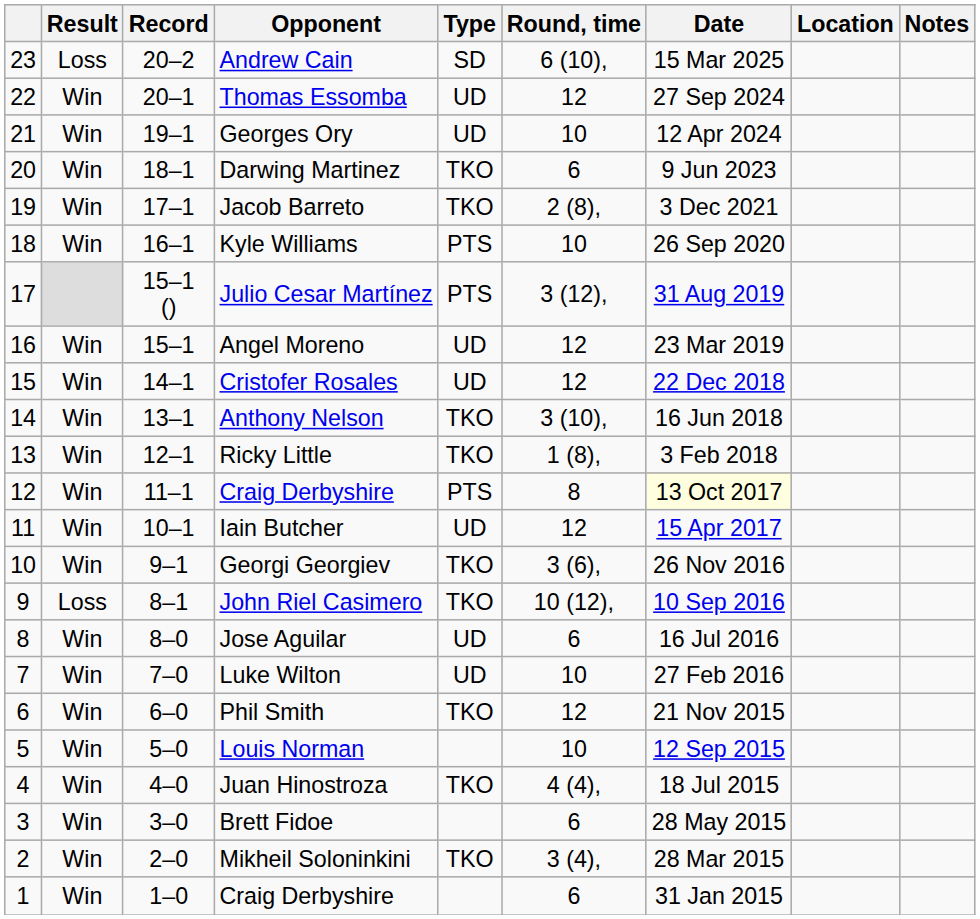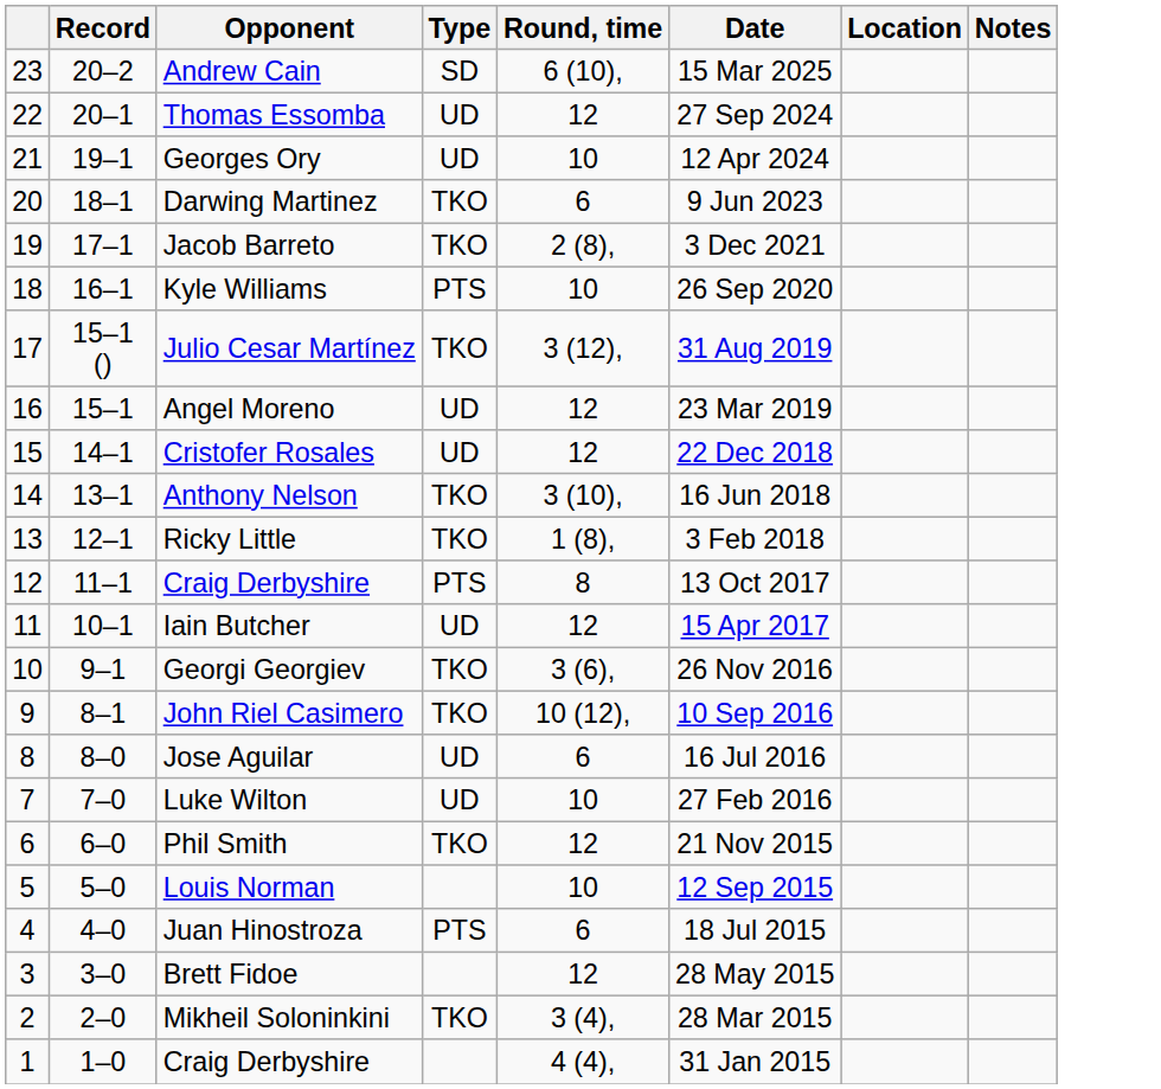 <table class="wikitable" style="text-align:center; font-size:95%">
 <tr>
 <th></th>
-<th>Result</th>
 <th>Record</th>
 <th>Opponent</th>
 <th>Type</th>
 <th>Round, time</th>
 <th>Date</th>
 <th>Location</th>
 <th>Notes</th>
 </tr>
 <tr>
 <td>23</td>
-<td>Loss</td>
 <td>20–2<br></td>
 <td style="text-align:left;"><a href='#'>Andrew Cain</a></td>
 <td>SD</td>
 <td>6 (10), </td>
 <td>15 Mar 2025</td>
 <td style="text-align:left;"></td>
 <td style="text-align:left;"></td>
 </tr>
 <tr>
 <td>22</td>
-<td>Win</td>
 <td>20–1<br></td>
 <td style="text-align:left;"><a href='#'>Thomas Essomba</a></td>
 <td>UD</td>
 <td>12</td>
 <td>27 Sep 2024</td>
 <td style="text-align:left;"></td>
 <td style="text-align:left;"></td>
 </tr>
 <tr>
 <td>21</td>
-<td>Win</td>
 <td>19–1<br></td>
 <td style="text-align:left;">Georges Ory</td>
 <td>UD</td>
 <td>10</td>
 <td>12 Apr 2024</td>
 <td style="text-align:left;"></td>
 <td style="text-align:left;"></td>
 </tr>
 <tr>
 <td>20</td>
-<td>Win</td>
 <td>18–1<br></td>
 <td style="text-align:left;">Darwing Martinez</td>
 <td>TKO</td>
 <td>6</td>
 <td>9 Jun 2023</td>
 <td style="text-align:left;"></td>
 <td></td>
 </tr>
 <tr>
 <td>19</td>
-<td>Win</td>
 <td>17–1<br></td>
 <td style="text-align:left;">Jacob Barreto</td>
 <td>TKO</td>
 <td>2 (8), </td>
 <td>3 Dec 2021</td>
 <td style="text-align:left;"></td>
 <td></td>
 </tr>
 <tr>
 <td>18</td>
-<td>Win</td>
 <td>16–1<br></td>
 <td style="text-align:left;">Kyle Williams</td>
 <td>PTS</td>
 <td>10</td>
 <td>26 Sep 2020</td>
 <td style="text-align:left;"></td>
 <td></td>
 </tr>
 <tr>
 <td>17</td>
-<td style="background:#DDD"></td>
 <td>15–1<br>()</td>
 <td style="text-align:left;"><a href='#'>Julio Cesar Martínez</a></td>
-<td>PTS</td>
+<td>TKO</td>
 <td>3 (12), </td>
 <td><a href='#'>31 Aug 2019</a></td>
 <td style="text-align:left;"></td>
 <td style="text-align:left;"></td>
 </tr>
 <tr>
 <td>16</td>
-<td>Win</td>
 <td>15–1</td>
 <td style="text-align:left;">Angel Moreno</td>
 <td>UD</td>
 <td>12</td>
 <td>23 Mar 2019</td>
 <td style="text-align:left;"></td>
 <td style="text-align:left;"></td>
 </tr>
 <tr>
 <td>15</td>
-<td>Win</td>
 <td>14–1</td>
 <td style="text-align:left;"><a href='#'>Cristofer Rosales</a></td>
 <td>UD</td>
 <td>12</td>
 <td><a href='#'>22 Dec 2018</a></td>
 <td style="text-align:left;"></td>
 <td style="text-align:left;"></td>
 </tr>
 <tr>
 <td>14</td>
-<td>Win</td>
 <td>13–1</td>
 <td style="text-align:left;"><a href='#'>Anthony Nelson</a></td>
 <td>TKO</td>
 <td>3 (10), </td>
 <td>16 Jun 2018</td>
 <td style="text-align:left;"></td>
 <td style="text-align:left;"></td>
 </tr>
 <tr>
 <td>13</td>
-<td>Win</td>
 <td>12–1</td>
 <td style="text-align:left;">Ricky Little</td>
 <td>TKO</td>
 <td>1 (8), </td>
 <td>3 Feb 2018</td>
 <td style="text-align:left;"></td>
 <td></td>
 </tr>
 <tr>
 <td>12</td>
-<td>Win</td>
 <td>11–1</td>
 <td style="text-align:left;"><a href='#'>Craig Derbyshire</a></td>
 <td>PTS</td>
 <td>8</td>
-<td style="background: lightyellow;">13 Oct 2017</td>
+<td>13 Oct 2017</td>
 <td style="text-align:left;"></td>
 <td></td>
 </tr>
 <tr>
 <td>11</td>
-<td>Win</td>
 <td>10–1</td>
 <td style="text-align:left;">Iain Butcher</td>
 <td>UD</td>
 <td>12</td>
 <td><a href='#'>15 Apr 2017</a></td>
 <td style="text-align:left;"></td>
 <td style="text-align:left;"></td>
 </tr>
 <tr>
 <td>10</td>
-<td>Win</td>
 <td>9–1</td>
 <td style="text-align:left;">Georgi Georgiev</td>
 <td>TKO</td>
 <td>3 (6), </td>
 <td>26 Nov 2016</td>
 <td style="text-align:left;"></td>
 <td></td>
 </tr>
 <tr>
 <td>9</td>
-<td>Loss</td>
 <td>8–1</td>
 <td style="text-align:left;"><a href='#'>John Riel Casimero</a></td>
 <td>TKO</td>
 <td>10 (12), </td>
 <td><a href='#'>10 Sep 2016</a></td>
 <td style="text-align:left;"></td>
 <td style="text-align:left;"></td>
 </tr>
 <tr>
 <td>8</td>
-<td>Win</td>
 <td>8–0</td>
 <td style="text-align:left;">Jose Aguilar</td>
 <td>UD</td>
 <td>6</td>
 <td>16 Jul 2016</td>
 <td style="text-align:left;"></td>
 <td></td>
 </tr>
 <tr>
 <td>7</td>
-<td>Win</td>
 <td>7–0</td>
 <td style="text-align:left;">Luke Wilton</td>
 <td>UD</td>
 <td>10</td>
 <td>27 Feb 2016</td>
 <td style="text-align:left;"></td>
 <td style="text-align:left;"></td>
 </tr>
 <tr>
 <td>6</td>
-<td>Win</td>
 <td>6–0</td>
 <td style="text-align:left;">Phil Smith</td>
 <td>TKO</td>
 <td>12</td>
 <td>21 Nov 2015</td>
 <td style="text-align:left;"></td>
 <td style="text-align:left;"></td>
 </tr>
 <tr>
 <td>5</td>
-<td>Win</td>
 <td>5–0</td>
 <td style="text-align:left;"><a href='#'>Louis Norman</a></td>
 <td></td>
 <td>10</td>
 <td><a href='#'>12 Sep 2015</a></td>
 <td style="text-align:left;"></td>
 <td style="text-align:left;"></td>
 </tr>
 <tr>
 <td>4</td>
-<td>Win</td>
 <td>4–0</td>
 <td style="text-align:left;">Juan Hinostroza</td>
-<td>TKO</td>
-<td>4 (4), </td>
+<td>PTS</td>
+<td>6</td>
 <td>18 Jul 2015</td>
 <td style="text-align:left;"></td>
 <td></td>
 </tr>
 <tr>
 <td>3</td>
-<td>Win</td>
 <td>3–0</td>
 <td style="text-align:left;">Brett Fidoe</td>
 <td></td>
-<td>6</td>
+<td>12</td>
 <td>28 May 2015</td>
 <td style="text-align:left;"></td>
 <td></td>
 </tr>
 <tr>
 <td>2</td>
-<td>Win</td>
 <td>2–0</td>
 <td style="text-align:left;">Mikheil Soloninkini</td>
 <td>TKO</td>
 <td>3 (4), </td>
 <td>28 Mar 2015</td>
 <td style="text-align:left;"></td>
 <td></td>
 </tr>
 <tr>
 <td>1</td>
-<td>Win</td>
 <td>1–0</td>
 <td style="text-align:left;">Craig Derbyshire</td>
 <td></td>
-<td>6</td>
+<td>4 (4), </td>
 <td>31 Jan 2015</td>
 <td style="text-align:left;"></td>
 <td></td>
 </tr>
 </table>
